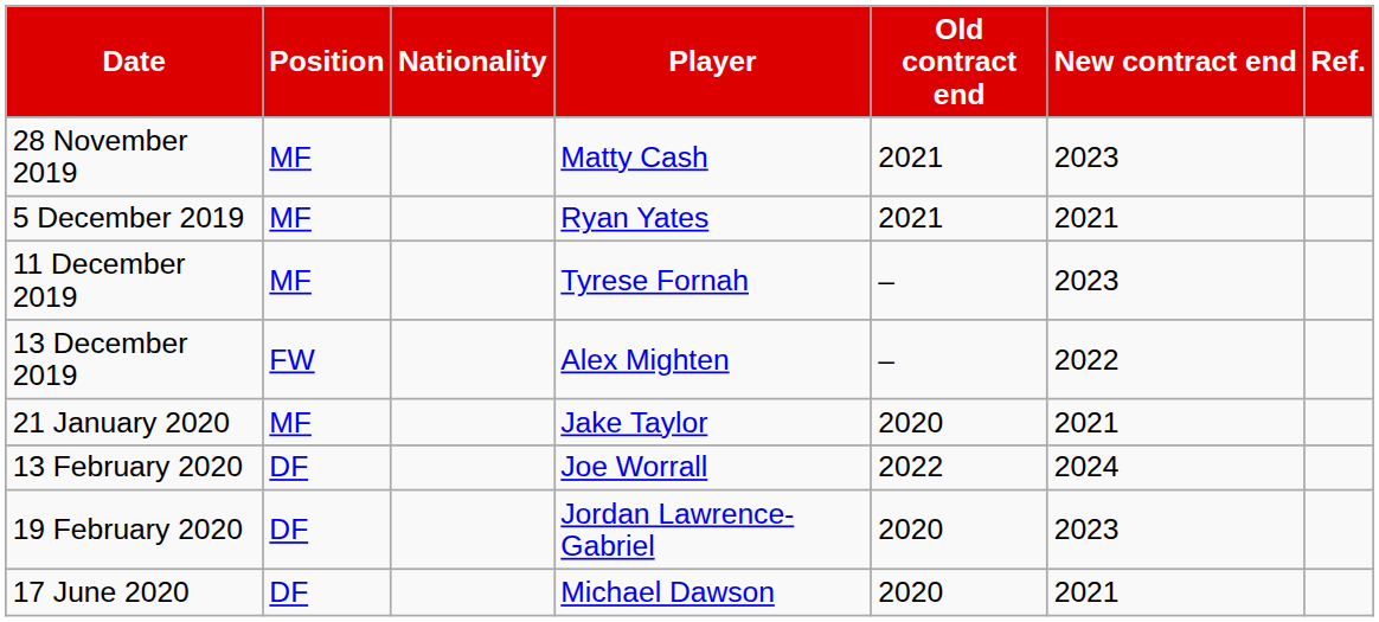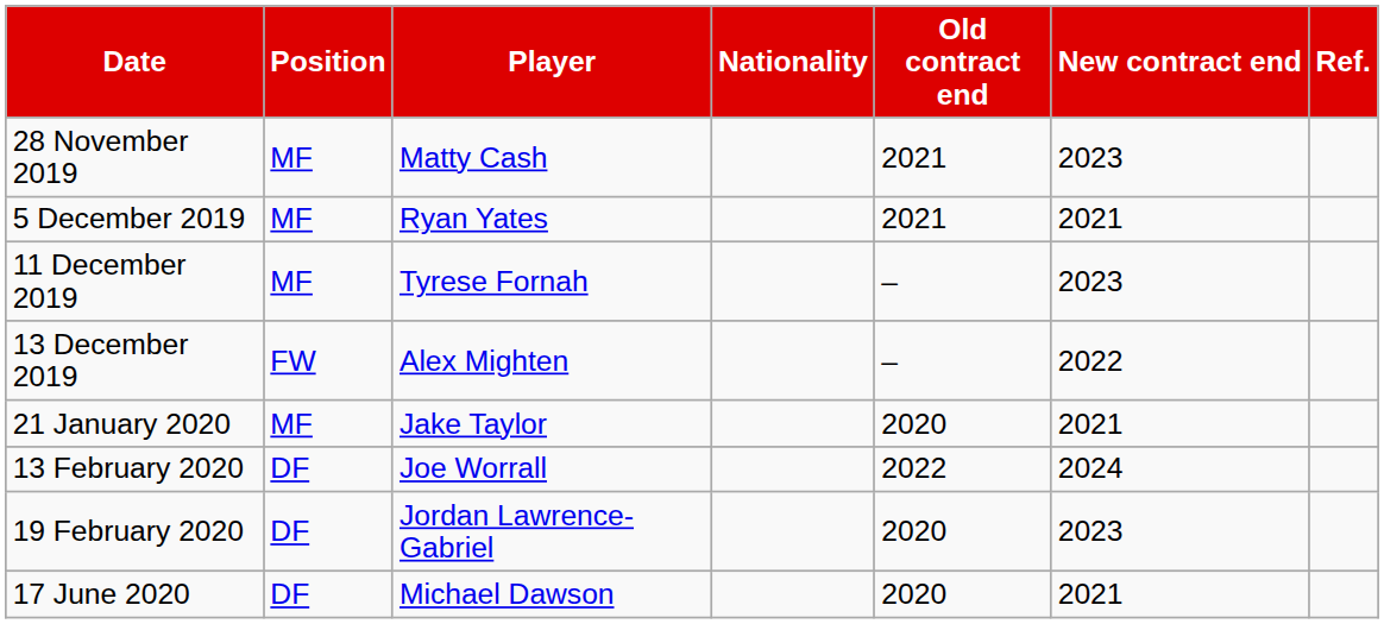 <table class="wikitable" style="text-align:left; font-size:90%; ">
 <tr>
 <th style="background:#DD0000; color:#FFFFFF; width:120px;">Date</th>
 <th style="background:#DD0000; color:#FFFFFF; width:25px;">Position</th>
+<th style="background:#DD0000; color:#FFFFFF; width:150px;">Player</th>
 <th style="background:#DD0000; color:#FFFFFF; width:50px;">Nationality</th>
-<th style="background:#DD0000; color:#FFFFFF; width:150px;">Player</th>
 <th style="background:#DD0000; color:#FFFFFF; width:80px;">Old contract end</th>
 <th style="background:#DD0000; color:#FFFFFF; width:120px;">New contract end</th>
 <th style="background:#DD0000; color:#FFFFFF; width:25px;">Ref.</th>
 </tr>
 <tr>
 <td>28 November 2019</td>
 <td><a href='#'>MF</a></td>
+<td><a href='#'>Matty Cash</a></td>
 <td></td>
-<td><a href='#'>Matty Cash</a></td>
 <td>2021</td>
 <td>2023</td>
 <td></td>
 </tr>
 <tr>
 <td>5 December 2019</td>
 <td><a href='#'>MF</a></td>
+<td><a href='#'>Ryan Yates</a></td>
 <td></td>
-<td><a href='#'>Ryan Yates</a></td>
 <td>2021</td>
 <td>2021</td>
 <td></td>
 </tr>
 <tr>
 <td>11 December 2019</td>
 <td><a href='#'>MF</a></td>
+<td><a href='#'>Tyrese Fornah</a></td>
 <td></td>
-<td><a href='#'>Tyrese Fornah</a></td>
 <td>–</td>
 <td>2023</td>
 <td></td>
 </tr>
 <tr>
 <td>13 December 2019</td>
 <td><a href='#'>FW</a></td>
+<td><a href='#'>Alex Mighten</a></td>
 <td></td>
-<td><a href='#'>Alex Mighten</a></td>
 <td>–</td>
 <td>2022</td>
 <td></td>
 </tr>
 <tr>
 <td>21 January 2020</td>
 <td><a href='#'>MF</a></td>
+<td><a href='#'>Jake Taylor</a></td>
 <td></td>
-<td><a href='#'>Jake Taylor</a></td>
 <td>2020</td>
 <td>2021</td>
 <td></td>
 </tr>
 <tr>
 <td>13 February 2020</td>
 <td><a href='#'>DF</a></td>
+<td><a href='#'>Joe Worrall</a></td>
 <td></td>
-<td><a href='#'>Joe Worrall</a></td>
 <td>2022</td>
 <td>2024</td>
 <td></td>
 </tr>
 <tr>
 <td>19 February 2020</td>
 <td><a href='#'>DF</a></td>
+<td><a href='#'>Jordan Lawrence-Gabriel</a></td>
 <td></td>
-<td><a href='#'>Jordan Lawrence-Gabriel</a></td>
 <td>2020</td>
 <td>2023</td>
 <td></td>
 </tr>
 <tr>
 <td>17 June 2020</td>
 <td><a href='#'>DF</a></td>
+<td><a href='#'>Michael Dawson</a></td>
 <td></td>
-<td><a href='#'>Michael Dawson</a></td>
 <td>2020</td>
 <td>2021</td>
 <td></td>
 </tr>
 </table>
